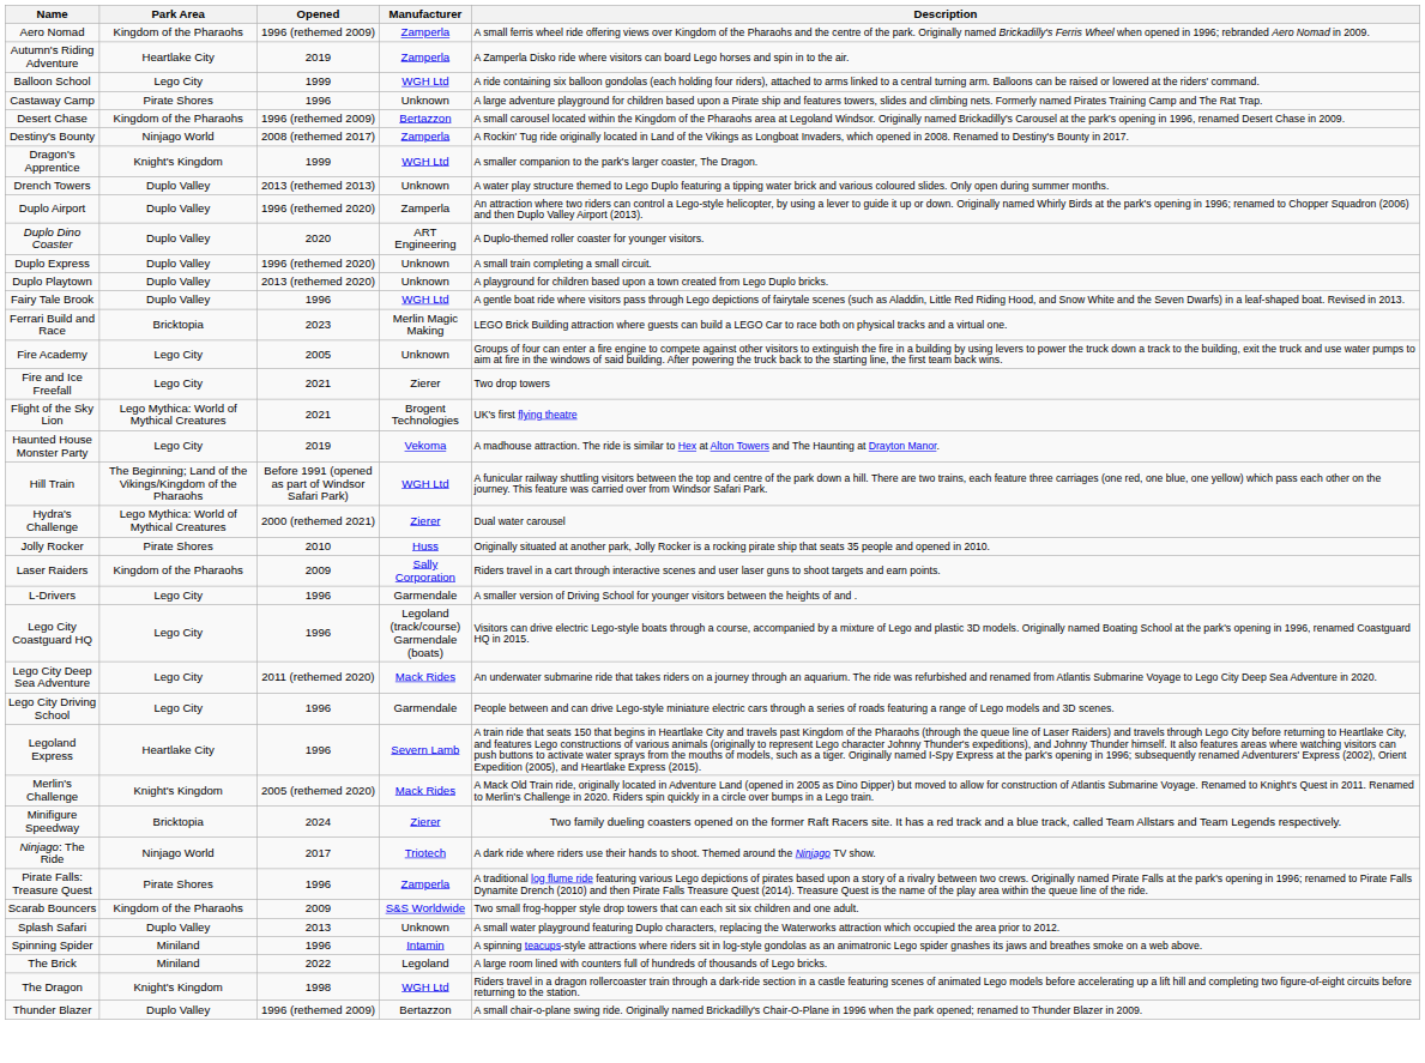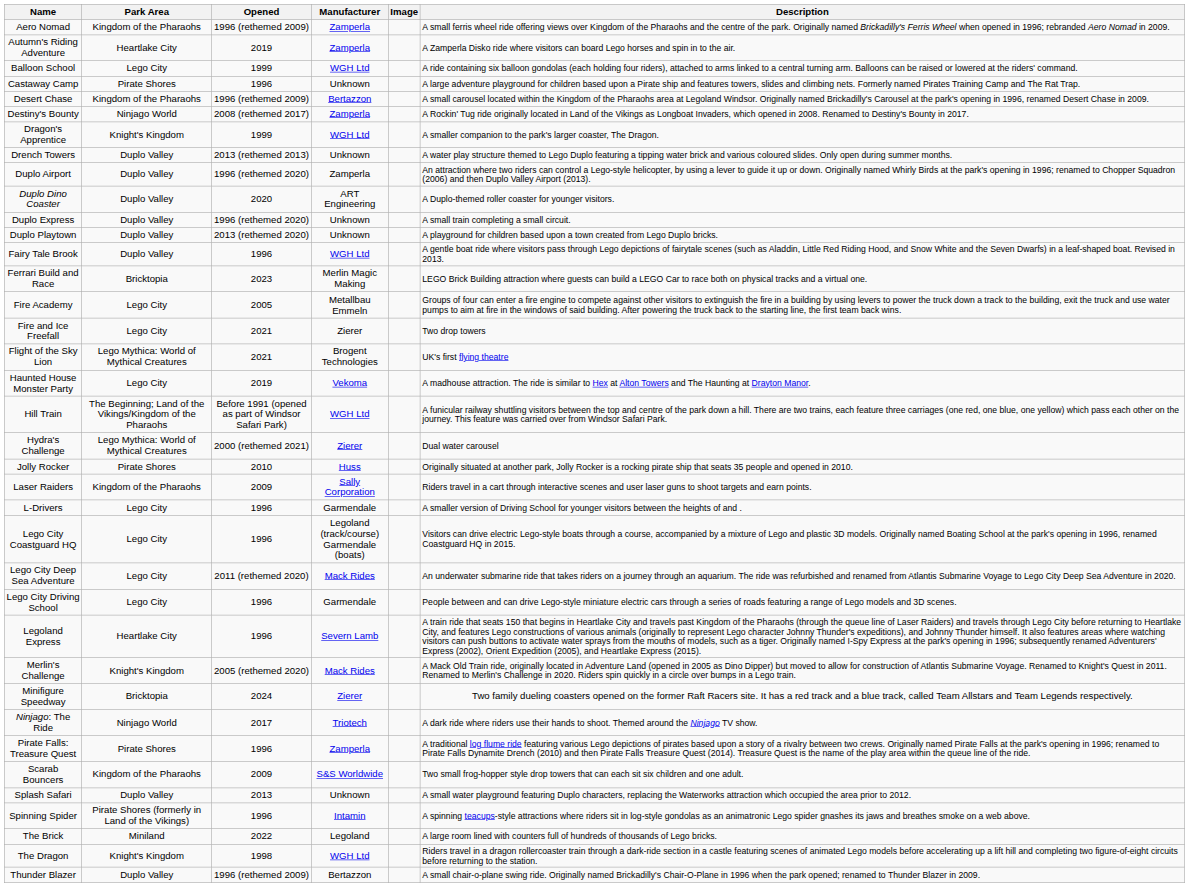 <table class="wikitable sortable" style="text-align:center;">
 <tr>
 <th>Name</th>
 <th>Park Area</th>
 <th>Opened</th>
 <th>Manufacturer</th>
+<th class="unsortable">Image</th>
 <th class="unsortable">Description</th>
 </tr>
 <tr>
 <td>Aero Nomad</td>
 <td>Kingdom of the Pharaohs</td>
 <td>1996 (rethemed 2009)</td>
 <td><a href='#'>Zamperla</a></td>
+<td></td>
 <td style="text-align:left;font-size:90%;">A small ferris wheel ride offering views over Kingdom of the Pharaohs and the centre of the park. Originally named <em>Brickadilly's Ferris Wheel</em> when opened in 1996; rebranded <em>Aero Nomad</em> in 2009.</td>
 </tr>
 <tr>
 <td>Autumn's Riding Adventure</td>
 <td>Heartlake City</td>
 <td>2019</td>
 <td><a href='#'>Zamperla</a></td>
+<td></td>
 <td style="text-align:left;font-size:90%;">A Zamperla Disko ride where visitors can board Lego horses and spin in to the air.</td>
 </tr>
 <tr>
 <td>Balloon School</td>
 <td>Lego City</td>
 <td>1999</td>
 <td><a href='#'>WGH Ltd</a></td>
+<td></td>
 <td style="text-align:left;font-size:90%;">A ride containing six balloon gondolas (each holding four riders), attached to arms linked to a central turning arm. Balloons can be raised or lowered at the riders' command.</td>
 </tr>
 <tr>
 <td>Castaway Camp</td>
 <td>Pirate Shores</td>
 <td>1996</td>
 <td>Unknown</td>
+<td></td>
 <td style="text-align:left;font-size:90%;">A large adventure playground for children based upon a Pirate ship and features towers, slides and climbing nets. Formerly named Pirates Training Camp and The Rat Trap.</td>
 </tr>
 <tr>
 <td>Desert Chase</td>
 <td>Kingdom of the Pharaohs</td>
 <td>1996 (rethemed 2009)</td>
 <td><a href='#'>Bertazzon</a></td>
+<td></td>
 <td style="text-align:left;font-size:90%;">A small carousel located within the Kingdom of the Pharaohs area at Legoland Windsor. Originally named Brickadilly's Carousel at the park's opening in 1996, renamed Desert Chase in 2009.</td>
 </tr>
 <tr>
 <td>Destiny's Bounty</td>
 <td>Ninjago World</td>
 <td>2008 (rethemed 2017)</td>
 <td><a href='#'>Zamperla</a></td>
+<td></td>
 <td style="text-align:left;font-size:90%;">A Rockin' Tug ride originally located in Land of the Vikings as Longboat Invaders, which opened in 2008. Renamed to Destiny's Bounty in 2017.</td>
 </tr>
 <tr>
 <td>Dragon's Apprentice</td>
 <td>Knight's Kingdom</td>
 <td>1999</td>
 <td><a href='#'>WGH Ltd</a></td>
+<td></td>
 <td style="text-align:left;font-size:90%;">A smaller companion to the park's larger coaster, The Dragon.</td>
 </tr>
 <tr>
 <td>Drench Towers</td>
 <td>Duplo Valley</td>
 <td>2013 (rethemed 2013)</td>
 <td>Unknown</td>
+<td></td>
 <td style="text-align:left;font-size:90%;">A water play structure themed to Lego Duplo featuring a tipping water brick and various coloured slides. Only open during summer months.</td>
 </tr>
 <tr>
 <td>Duplo Airport</td>
 <td>Duplo Valley</td>
 <td>1996 (rethemed 2020)</td>
 <td>Zamperla</td>
+<td></td>
 <td style="text-align:left;font-size:90%;">An attraction where two riders can control a Lego-style helicopter, by using a lever to guide it up or down. Originally named Whirly Birds at the park's opening in 1996; renamed to Chopper Squadron (2006) and then Duplo Valley Airport (2013).</td>
 </tr>
 <tr>
 <td><em>Duplo Dino Coaster</em></td>
 <td>Duplo Valley</td>
 <td>2020</td>
 <td>ART Engineering</td>
+<td></td>
 <td style="text-align:left;font-size:90%;">A Duplo-themed roller coaster for younger visitors.</td>
 </tr>
 <tr>
 <td>Duplo Express</td>
 <td>Duplo Valley</td>
 <td>1996 (rethemed 2020)</td>
 <td>Unknown</td>
+<td></td>
 <td style="text-align:left;font-size:90%;">A small train completing a small circuit.</td>
 </tr>
 <tr>
 <td>Duplo Playtown</td>
 <td>Duplo Valley</td>
 <td>2013 (rethemed 2020)</td>
 <td>Unknown</td>
+<td></td>
 <td style="text-align:left;font-size:90%;">A playground for children based upon a town created from Lego Duplo bricks.</td>
 </tr>
 <tr>
 <td>Fairy Tale Brook</td>
 <td>Duplo Valley</td>
 <td>1996</td>
 <td><a href='#'>WGH Ltd</a></td>
+<td></td>
 <td style="text-align:left;font-size:90%;">A gentle boat ride where visitors pass through Lego depictions of fairytale scenes (such as Aladdin, Little Red Riding Hood, and Snow White and the Seven Dwarfs) in a leaf-shaped boat. Revised in 2013.</td>
 </tr>
 <tr>
 <td>Ferrari Build and Race</td>
 <td>Bricktopia</td>
 <td>2023</td>
 <td>Merlin Magic Making</td>
+<td></td>
 <td style="text-align:left;font-size:90%;">LEGO Brick Building attraction where guests can build a LEGO Car to race both on physical tracks and a virtual one.</td>
 </tr>
 <tr>
 <td>Fire Academy</td>
 <td>Lego City</td>
 <td>2005</td>
-<td>Unknown</td>
+<td>Metallbau Emmeln</td>
+<td></td>
 <td style="text-align:left;font-size:90%;">Groups of four can enter a fire engine to compete against other visitors to extinguish the fire in a building by using levers to power the truck down a track to the building, exit the truck and use water pumps to aim at fire in the windows of said building. After powering the truck back to the starting line, the first team back wins.</td>
 </tr>
 <tr>
 <td>Fire and Ice Freefall</td>
 <td>Lego City</td>
 <td>2021</td>
 <td>Zierer</td>
+<td></td>
 <td style="text-align:left;font-size:90%;">Two drop towers</td>
 </tr>
 <tr>
 <td>Flight of the Sky Lion</td>
 <td>Lego Mythica: World of Mythical Creatures</td>
 <td>2021</td>
 <td>Brogent Technologies</td>
+<td></td>
 <td style="text-align:left;font-size:90%;">UK's first <a href='#'>flying theatre</a></td>
 </tr>
 <tr>
 <td>Haunted House Monster Party</td>
 <td>Lego City</td>
 <td>2019</td>
 <td><a href='#'>Vekoma</a></td>
+<td></td>
 <td style="text-align:left;font-size:90%;">A madhouse attraction. The ride is similar to <a href='#'>Hex</a> at <a href='#'>Alton Towers</a> and The Haunting at <a href='#'>Drayton Manor</a>.</td>
 </tr>
 <tr>
 <td>Hill Train</td>
 <td>The Beginning; Land of the Vikings/Kingdom of the Pharaohs</td>
 <td>Before 1991 (opened as part of Windsor Safari Park)</td>
 <td><a href='#'>WGH Ltd</a></td>
+<td></td>
 <td style="text-align:left;font-size:90%;">A funicular railway shuttling visitors between the top and centre of the park down a hill. There are two trains, each feature three carriages (one red, one blue, one yellow) which pass each other on the journey. This feature was carried over from Windsor Safari Park.</td>
 </tr>
 <tr>
 <td>Hydra's Challenge</td>
 <td>Lego Mythica: World of Mythical Creatures</td>
 <td>2000 (rethemed 2021)</td>
 <td><a href='#'>Zierer</a></td>
+<td></td>
 <td style="text-align:left;font-size:90%;">Dual water carousel</td>
 </tr>
 <tr>
 <td>Jolly Rocker</td>
 <td>Pirate Shores</td>
 <td>2010</td>
 <td><a href='#'>Huss</a></td>
+<td></td>
 <td style="text-align:left;font-size:90%;">Originally situated at another park, Jolly Rocker is a rocking pirate ship that seats 35 people and opened in 2010.</td>
 </tr>
 <tr>
 <td>Laser Raiders</td>
 <td>Kingdom of the Pharaohs</td>
 <td>2009</td>
 <td><a href='#'>Sally Corporation</a></td>
+<td></td>
 <td style="text-align:left;font-size:90%;">Riders travel in a cart through interactive scenes and user laser guns to shoot targets and earn points.</td>
 </tr>
 <tr>
 <td>L-Drivers</td>
 <td>Lego City</td>
 <td>1996</td>
 <td>Garmendale</td>
+<td></td>
 <td style="text-align:left;font-size:90%;">A smaller version of Driving School for younger visitors between the heights of  and .</td>
 </tr>
 <tr>
 <td>Lego City Coastguard HQ</td>
 <td>Lego City</td>
 <td>1996</td>
 <td>Legoland (track/course)<br>Garmendale (boats)</td>
+<td></td>
 <td style="text-align:left;font-size:90%;">Visitors can drive electric Lego-style boats through a course, accompanied by a mixture of Lego and plastic 3D models. Originally named Boating School at the park's opening in 1996, renamed Coastguard HQ in 2015.</td>
 </tr>
 <tr>
 <td>Lego City Deep Sea Adventure</td>
 <td>Lego City</td>
 <td>2011 (rethemed 2020)</td>
 <td><a href='#'>Mack Rides</a></td>
+<td></td>
 <td style="text-align:left;font-size:90%;">An underwater submarine ride that takes riders on a journey through an aquarium. The ride was refurbished and renamed from Atlantis Submarine Voyage to Lego City Deep Sea Adventure in 2020.</td>
 </tr>
 <tr>
 <td>Lego City Driving School</td>
 <td>Lego City</td>
 <td>1996</td>
 <td>Garmendale</td>
+<td></td>
 <td style="text-align:left;font-size:90%;">People between  and  can drive Lego-style miniature electric cars through a series of roads featuring a range of Lego models and 3D scenes.</td>
 </tr>
 <tr>
 <td>Legoland Express</td>
 <td>Heartlake City</td>
 <td>1996</td>
 <td><a href='#'>Severn Lamb</a></td>
+<td></td>
 <td style="text-align:left;font-size:90%;">A train ride that seats 150 that begins in Heartlake City and travels past Kingdom of the Pharaohs (through the queue line of Laser Raiders) and travels through Lego City before returning to Heartlake City, and features Lego constructions of various animals (originally to represent Lego character Johnny Thunder's expeditions), and Johnny Thunder himself. It also features areas where watching visitors can push buttons to activate water sprays from the mouths of models, such as a tiger. Originally named I-Spy Express at the park's opening in 1996; subsequently renamed Adventurers' Express (2002), Orient Expedition (2005), and Heartlake Express (2015).</td>
 </tr>
 <tr>
 <td>Merlin's Challenge</td>
 <td>Knight's Kingdom</td>
 <td>2005 (rethemed 2020)</td>
 <td><a href='#'>Mack Rides</a></td>
+<td></td>
 <td style="text-align:left;font-size:90%;">A Mack Old Train ride, originally located in Adventure Land (opened in 2005 as Dino Dipper) but moved to allow for construction of Atlantis Submarine Voyage. Renamed to Knight's Quest in 2011. Renamed to Merlin's Challenge in 2020. Riders spin quickly in a circle over bumps in a Lego train.</td>
 </tr>
 <tr>
 <td>Minifigure Speedway</td>
 <td>Bricktopia</td>
 <td>2024</td>
 <td><a href='#'>Zierer</a></td>
+<td></td>
 <td>Two family dueling coasters opened on the former Raft Racers site. It has a red track and a blue track, called Team Allstars and Team Legends respectively.</td>
 </tr>
 <tr>
 <td><em>Ninjago</em>: The Ride</td>
 <td>Ninjago World</td>
 <td>2017</td>
 <td><a href='#'>Triotech</a></td>
+<td></td>
 <td style="text-align:left;font-size:90%;">A dark ride where riders use their hands to shoot. Themed around the <em><a href='#'>Ninjago</a></em> TV show.</td>
 </tr>
 <tr>
 <td>Pirate Falls: Treasure Quest</td>
 <td>Pirate Shores</td>
 <td>1996</td>
 <td><a href='#'>Zamperla</a></td>
+<td></td>
 <td style="text-align:left;font-size:90%;">A traditional <a href='#'>log flume ride</a> featuring various Lego depictions of pirates based upon a story of a rivalry between two crews. Originally named Pirate Falls at the park's opening in 1996; renamed to Pirate Falls Dynamite Drench (2010) and then Pirate Falls Treasure Quest (2014). Treasure Quest is the name of the play area within the queue line of the ride.</td>
 </tr>
 <tr>
 <td>Scarab Bouncers</td>
 <td>Kingdom of the Pharaohs</td>
 <td>2009</td>
 <td><a href='#'>S&S Worldwide</a></td>
+<td></td>
 <td style="text-align:left;font-size:90%;">Two small frog-hopper style drop towers that can each sit six children and one adult.</td>
 </tr>
 <tr>
 <td>Splash Safari</td>
 <td>Duplo Valley</td>
 <td>2013</td>
 <td>Unknown</td>
+<td></td>
 <td style="text-align:left;font-size:90%;">A small water playground featuring Duplo characters, replacing the Waterworks attraction which occupied the area prior to 2012.</td>
 </tr>
 <tr>
 <td>Spinning Spider</td>
-<td>Miniland</td>
+<td>Pirate Shores (formerly in Land of the Vikings)</td>
 <td>1996</td>
 <td><a href='#'>Intamin</a></td>
+<td></td>
 <td style="text-align:left;font-size:90%;">A spinning <a href='#'>teacups</a>-style attractions where riders sit in log-style gondolas as an animatronic Lego spider gnashes its jaws and breathes smoke on a web above.</td>
 </tr>
 <tr>
 <td>The Brick</td>
 <td>Miniland</td>
 <td>2022</td>
 <td>Legoland</td>
+<td></td>
 <td style="text-align:left;font-size:90%;">A large room lined with counters full of hundreds of thousands of Lego bricks.</td>
 </tr>
 <tr>
 <td>The Dragon</td>
 <td>Knight's Kingdom</td>
 <td>1998</td>
 <td><a href='#'>WGH Ltd</a></td>
+<td></td>
 <td style="text-align:left;font-size:90%;">Riders travel in a dragon rollercoaster train through a dark-ride section in a castle featuring scenes of animated Lego models before accelerating up a lift hill and completing two figure-of-eight circuits before returning to the station.</td>
 </tr>
 <tr>
 <td>Thunder Blazer</td>
 <td>Duplo Valley</td>
 <td>1996 (rethemed 2009)</td>
 <td>Bertazzon</td>
+<td></td>
 <td style="text-align:left;font-size:90%;">A small chair-o-plane swing ride. Originally named Brickadilly's Chair-O-Plane in 1996 when the park opened; renamed to Thunder Blazer in 2009.</td>
 </tr>
 </table>
